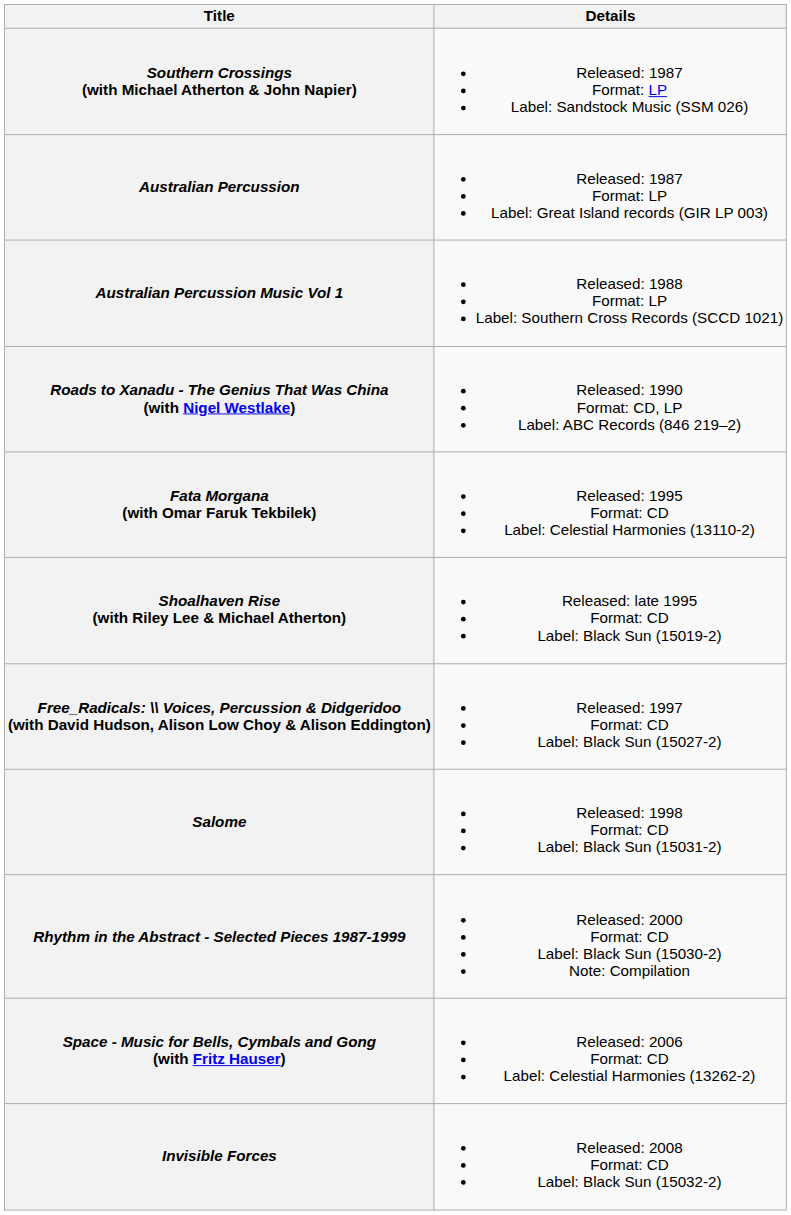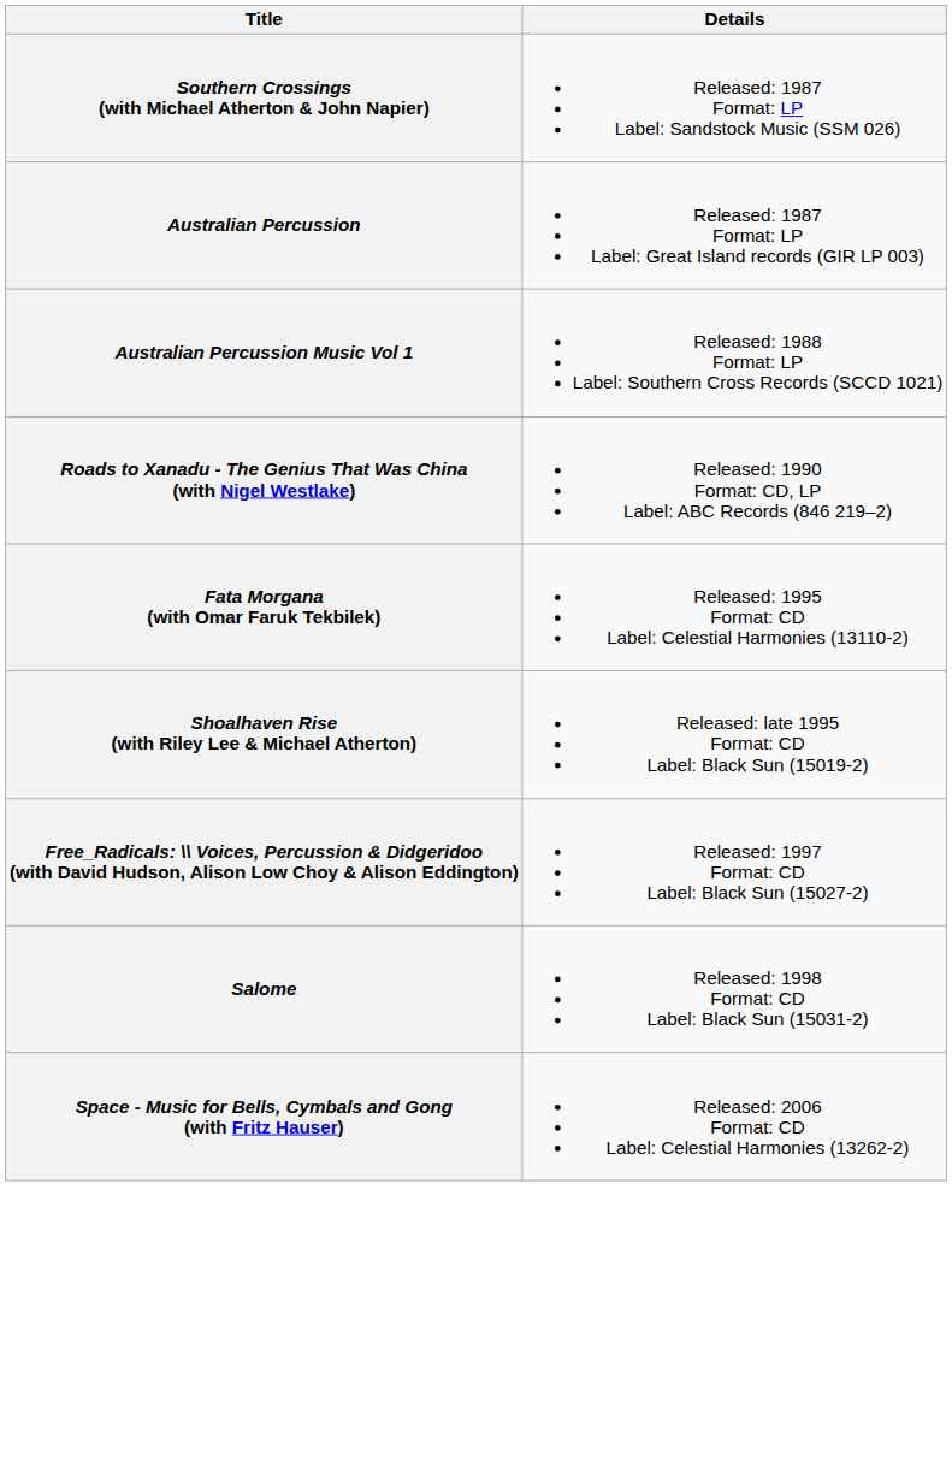 <table class="wikitable plainrowheaders" style="text-align:center;" border="1">
 <tr>
 <th>Title</th>
 <th>Details</th>
 </tr>
 <tr>
 <th scope="row"><em>Southern Crossings</em> <br> (with Michael Atherton & John Napier)</th>
 <td><br><ul><li>Released: 1987</li><li>Format: <a href='#'>LP</a></li><li>Label: Sandstock Music (SSM 026)</li></ul></td>
 </tr>
 <tr>
 <th scope="row"><em>Australian Percussion</em></th>
 <td><br><ul><li>Released: 1987</li><li>Format: LP</li><li>Label: Great Island records (GIR LP 003)</li></ul></td>
 </tr>
 <tr>
 <th scope="row"><em>Australian Percussion Music Vol 1</em></th>
 <td><br><ul><li>Released: 1988</li><li>Format: LP</li><li>Label: Southern Cross Records (SCCD 1021)</li></ul></td>
 </tr>
 <tr>
 <th scope="row"><em>Roads to Xanadu - The Genius That Was China</em> <br> (with <a href='#'>Nigel Westlake</a>)</th>
 <td><br><ul><li>Released: 1990</li><li>Format: CD, LP</li><li>Label: ABC Records (846 219–2)</li></ul></td>
 </tr>
 <tr>
 <th scope="row"><em>Fata Morgana</em> <br> (with Omar Faruk Tekbilek)</th>
 <td><br><ul><li>Released: 1995</li><li>Format: CD</li><li>Label: Celestial Harmonies (13110-2)</li></ul></td>
 </tr>
 <tr>
 <th scope="row"><em>Shoalhaven Rise</em> <br> (with Riley Lee & Michael Atherton)</th>
 <td><br><ul><li>Released: late 1995</li><li>Format: CD</li><li>Label: Black Sun (15019-2)</li></ul></td>
 </tr>
 <tr>
 <th scope="row"><em>Free_Radicals: \\ Voices, Percussion & Didgeridoo</em> <br> (with David Hudson, Alison Low Choy & Alison Eddington)</th>
 <td><br><ul><li>Released: 1997</li><li>Format: CD</li><li>Label: Black Sun (15027-2)</li></ul></td>
 </tr>
 <tr>
 <th scope="row"><em>Salome</em></th>
 <td><br><ul><li>Released: 1998</li><li>Format: CD</li><li>Label: Black Sun (15031-2)</li></ul></td>
 </tr>
 <tr>
-<th scope="row"><em>Rhythm in the Abstract - Selected Pieces 1987-1999</em></th>
-<td><br><ul><li>Released: 2000</li><li>Format: CD</li><li>Label: Black Sun (15030-2)</li><li>Note: Compilation</li></ul></td>
-</tr>
-<tr>
 <th scope="row"><em>Space - Music for Bells, Cymbals and Gong</em> <br> (with <a href='#'>Fritz Hauser</a>)</th>
 <td><br><ul><li>Released: 2006</li><li>Format: CD</li><li>Label: Celestial Harmonies (13262-2)</li></ul></td>
 </tr>
-<tr>
-<th scope="row"><em>Invisible Forces</em></th>
-<td><br><ul><li>Released: 2008</li><li>Format: CD</li><li>Label: Black Sun (15032-2)</li></ul></td>
-</tr>
 </table>
